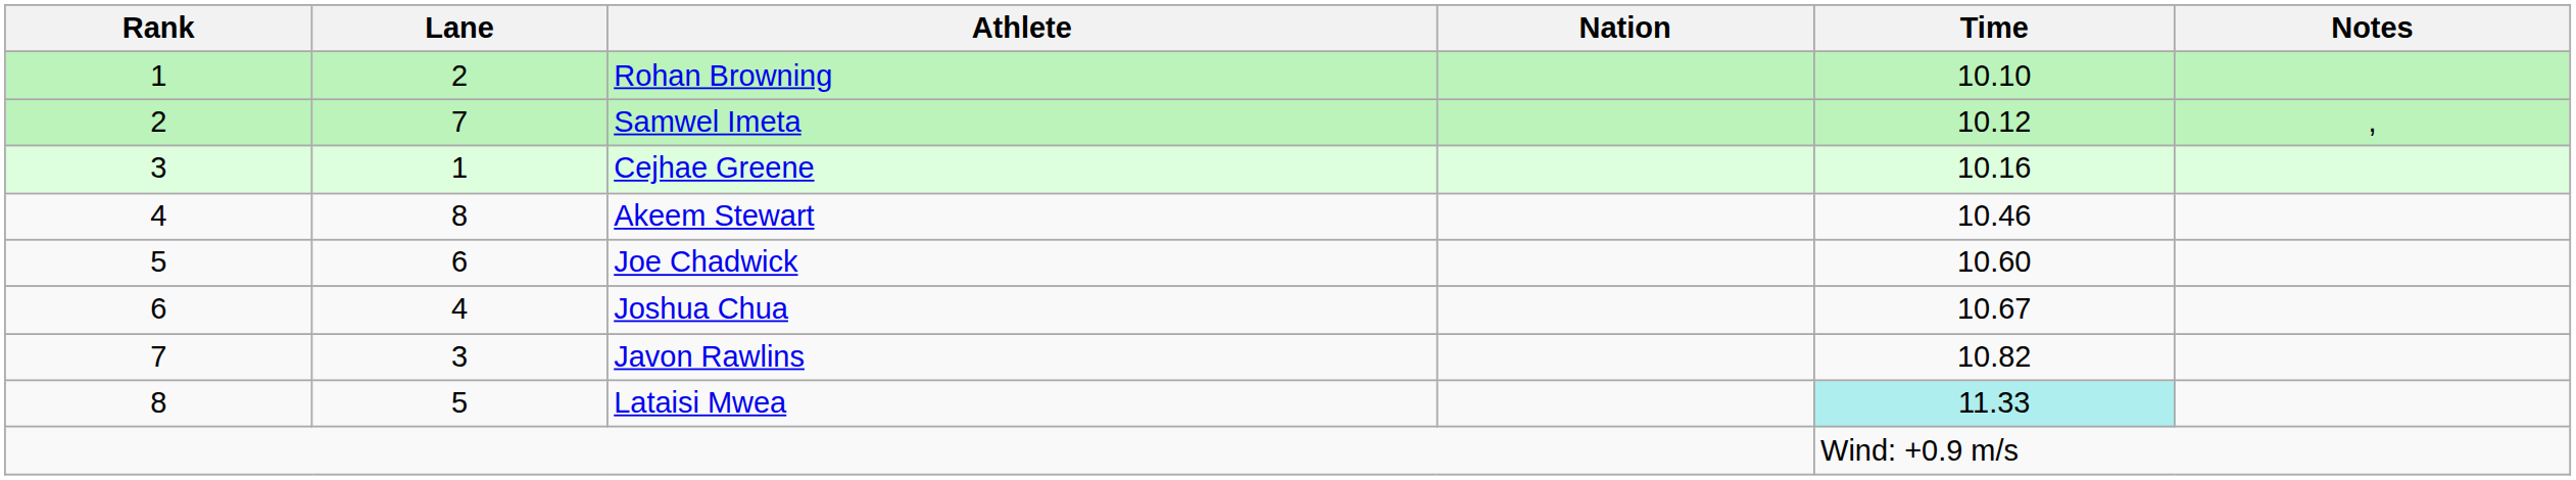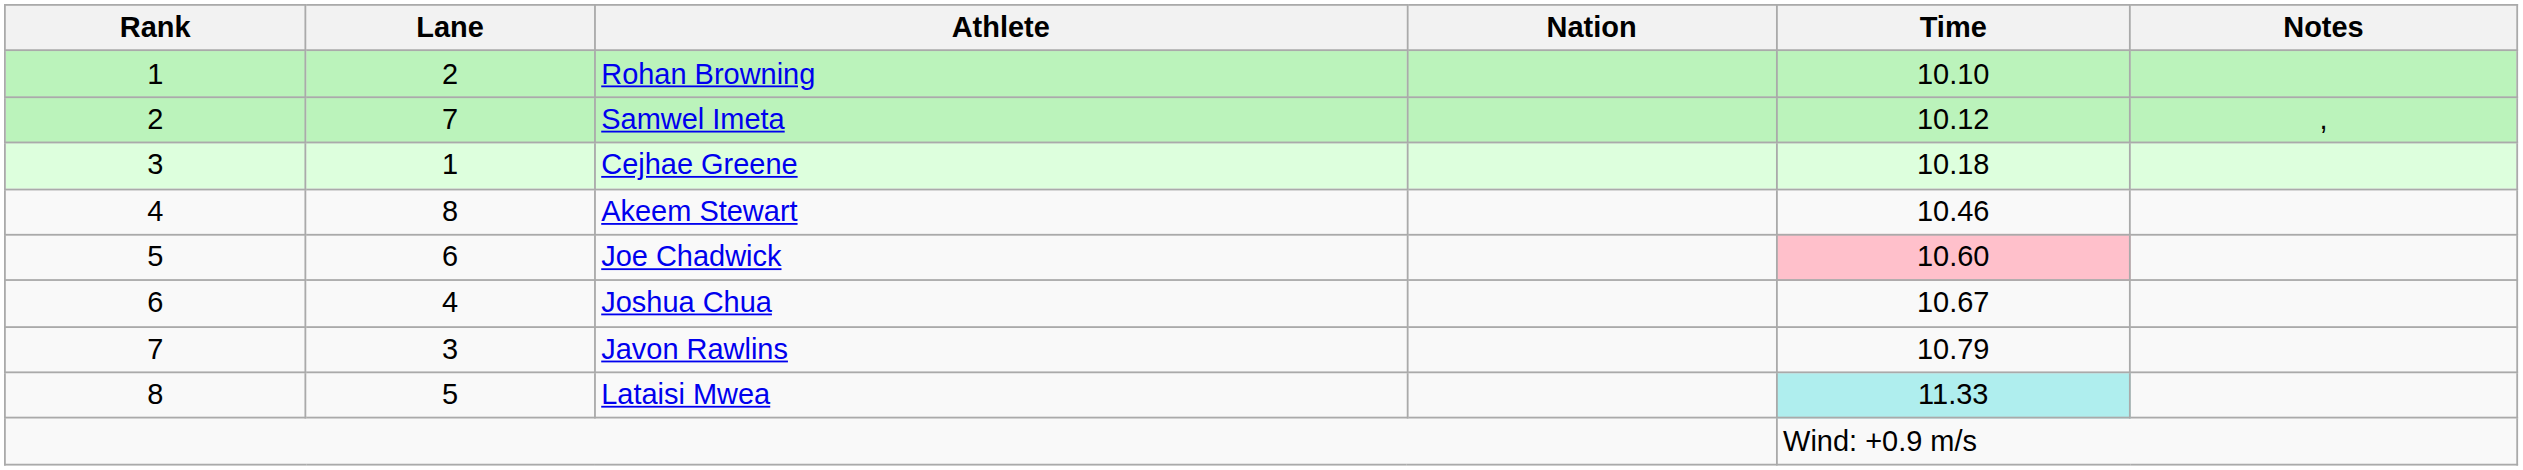 <table class="wikitable sortable" style="text-align:center;width: 70%;">
 <tr>
 <th scope="col">Rank</th>
 <th scope="col">Lane</th>
 <th scope="col">Athlete</th>
 <th scope="col">Nation</th>
 <th scope="col">Time</th>
 <th scope="col">Notes</th>
 </tr>
 <tr bgcolor="#bbf3bb">
 <td>1</td>
 <td>2</td>
 <td align=left><a href='#'>Rohan Browning</a></td>
 <td align=left></td>
 <td>10.10</td>
 <td></td>
 </tr>
 <tr bgcolor="#bbf3bb">
 <td>2</td>
 <td>7</td>
 <td align=left><a href='#'>Samwel Imeta</a></td>
 <td align=left></td>
 <td>10.12</td>
 <td>, </td>
 </tr>
 <tr bgcolor="ddffdd">
 <td>3</td>
 <td>1</td>
 <td align=left><a href='#'>Cejhae Greene</a></td>
 <td align=left></td>
-<td>10.16</td>
+<td>10.18</td>
 <td></td>
 </tr>
 <tr>
 <td>4</td>
 <td>8</td>
 <td align=left><a href='#'>Akeem Stewart</a></td>
 <td align=left></td>
 <td>10.46</td>
 <td></td>
 </tr>
 <tr>
 <td>5</td>
 <td>6</td>
 <td align=left><a href='#'>Joe Chadwick</a></td>
 <td align=left></td>
-<td>10.60</td>
+<td style="background: pink;">10.60</td>
 <td></td>
 </tr>
 <tr>
 <td>6</td>
 <td>4</td>
 <td align=left><a href='#'>Joshua Chua</a></td>
 <td align=left></td>
 <td>10.67</td>
 <td></td>
 </tr>
 <tr>
 <td>7</td>
 <td>3</td>
 <td align=left><a href='#'>Javon Rawlins</a></td>
 <td align=left></td>
-<td>10.82</td>
+<td>10.79</td>
 <td></td>
 </tr>
 <tr>
 <td>8</td>
 <td>5</td>
 <td align=left><a href='#'>Lataisi Mwea</a></td>
 <td align=left></td>
 <td style="background: paleturquoise;">11.33</td>
 <td></td>
 </tr>
 <tr class="sortbottom">
 <td colspan="4"></td>
 <td colspan="2" style="text-align:left;">Wind: +0.9 m/s</td>
 </tr>
 </table>
